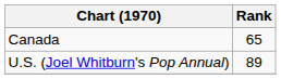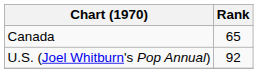 <table class="wikitable">
 <tr>
 <th align="left">Chart (1970)</th>
 <th style="text-align:center;">Rank</th>
 </tr>
 <tr>
 <td>Canada</td>
 <td style="text-align:center;">65</td>
 </tr>
 <tr>
 <td>U.S. (<a href='#'>Joel Whitburn</a>'s <em>Pop Annual</em>)</td>
-<td style="text-align:center;">89</td>
+<td style="text-align:center;">92</td>
 </tr>
 <tr>
 </tr>
 </table>
